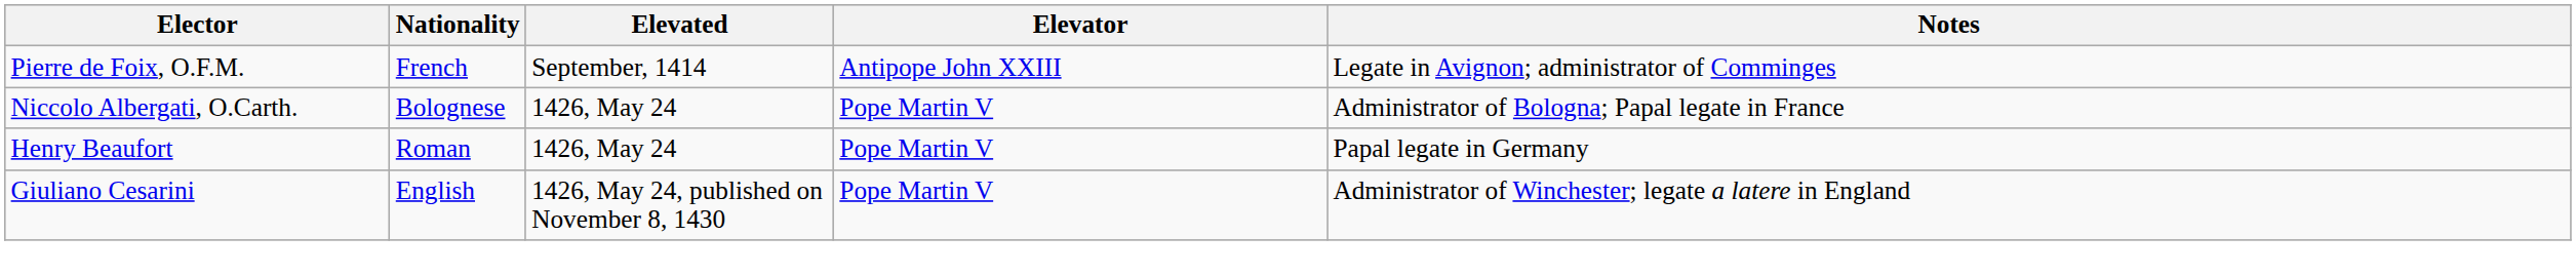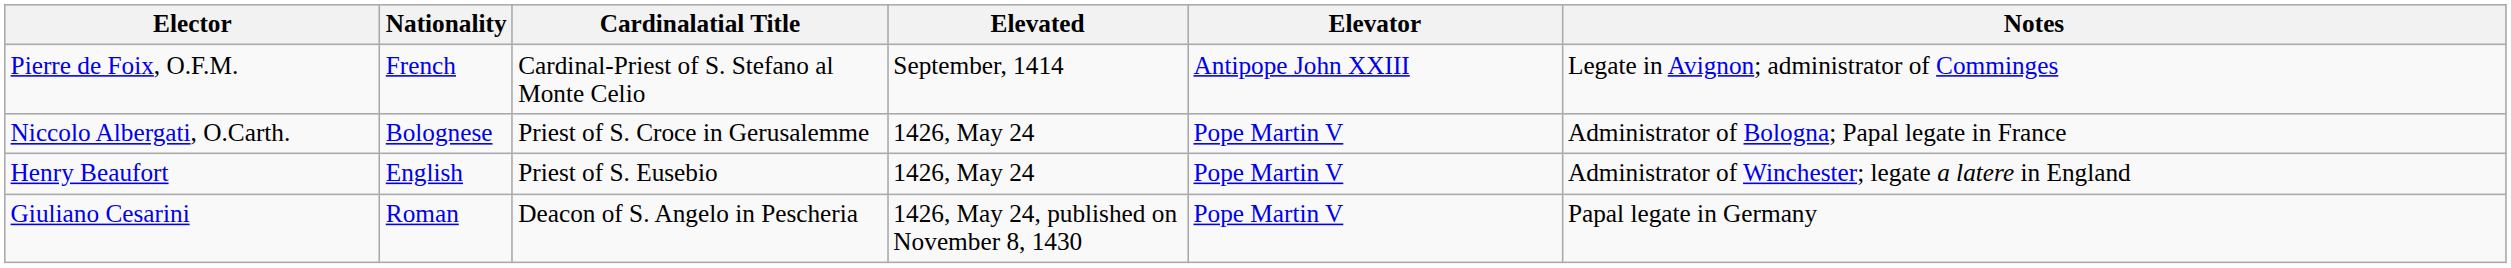 <table class="wikitable sortable" style="width:100%">
 <tr>
 <th width="15%">Elector</th>
 <th width="5%">Nationality</th>
+<th width="15%">Cardinalatial Title</th>
 <th width="12%">Elevated</th>
 <th width="*">Elevator</th>
 <th width="*">Notes</th>
 </tr>
 <tr valign="top">
 <td><a href='#'>Pierre de Foix</a>, O.F.M.</td>
 <td><a href='#'>French</a></td>
+<td>Cardinal-Priest of S. Stefano al Monte Celio</td>
 <td>September, 1414</td>
 <td><a href='#'>Antipope John XXIII</a></td>
 <td>Legate in <a href='#'>Avignon</a>; administrator of <a href='#'>Comminges</a></td>
 </tr>
 <tr valign="top">
 <td><a href='#'>Niccolo Albergati</a>, O.Carth.</td>
 <td><a href='#'>Bolognese</a></td>
+<td>Priest of S. Croce in Gerusalemme</td>
 <td>1426, May 24</td>
 <td><a href='#'>Pope Martin V</a></td>
 <td>Administrator of <a href='#'>Bologna</a>; Papal legate in France</td>
 </tr>
 <tr valign="top">
 <td><a href='#'>Henry Beaufort</a></td>
+<td><a href='#'>English</a></td>
+<td>Priest of S. Eusebio</td>
+<td>1426, May 24</td>
+<td><a href='#'>Pope Martin V</a></td>
+<td>Administrator of <a href='#'>Winchester</a>; legate <em>a latere</em> in England</td>
+</tr>
+<tr valign="top">
+<td><a href='#'>Giuliano Cesarini</a></td>
 <td><a href='#'>Roman</a></td>
-<td>1426, May 24</td>
+<td>Deacon of S. Angelo in Pescheria</td>
+<td>1426, May 24, published on November 8, 1430</td>
 <td><a href='#'>Pope Martin V</a></td>
 <td>Papal legate in Germany</td>
 </tr>
-<tr valign="top">
-<td><a href='#'>Giuliano Cesarini</a></td>
-<td><a href='#'>English</a></td>
-<td>1426, May 24, published on November 8, 1430</td>
-<td><a href='#'>Pope Martin V</a></td>
-<td>Administrator of <a href='#'>Winchester</a>; legate <em>a latere</em> in England</td>
-</tr>
 </table>
